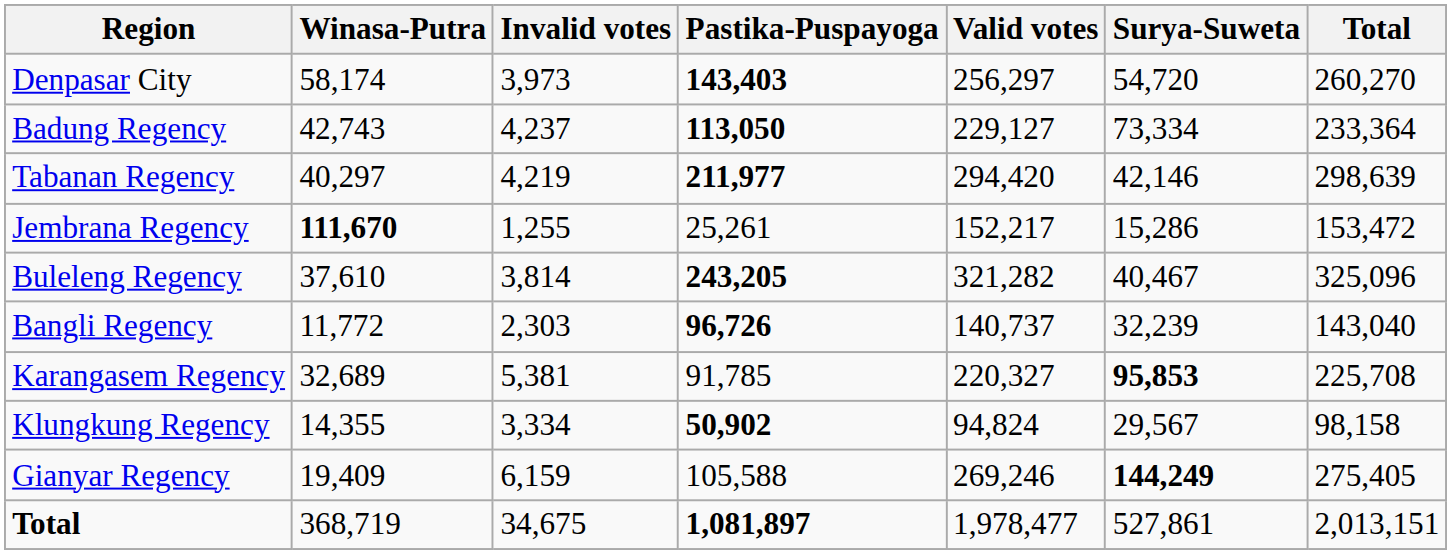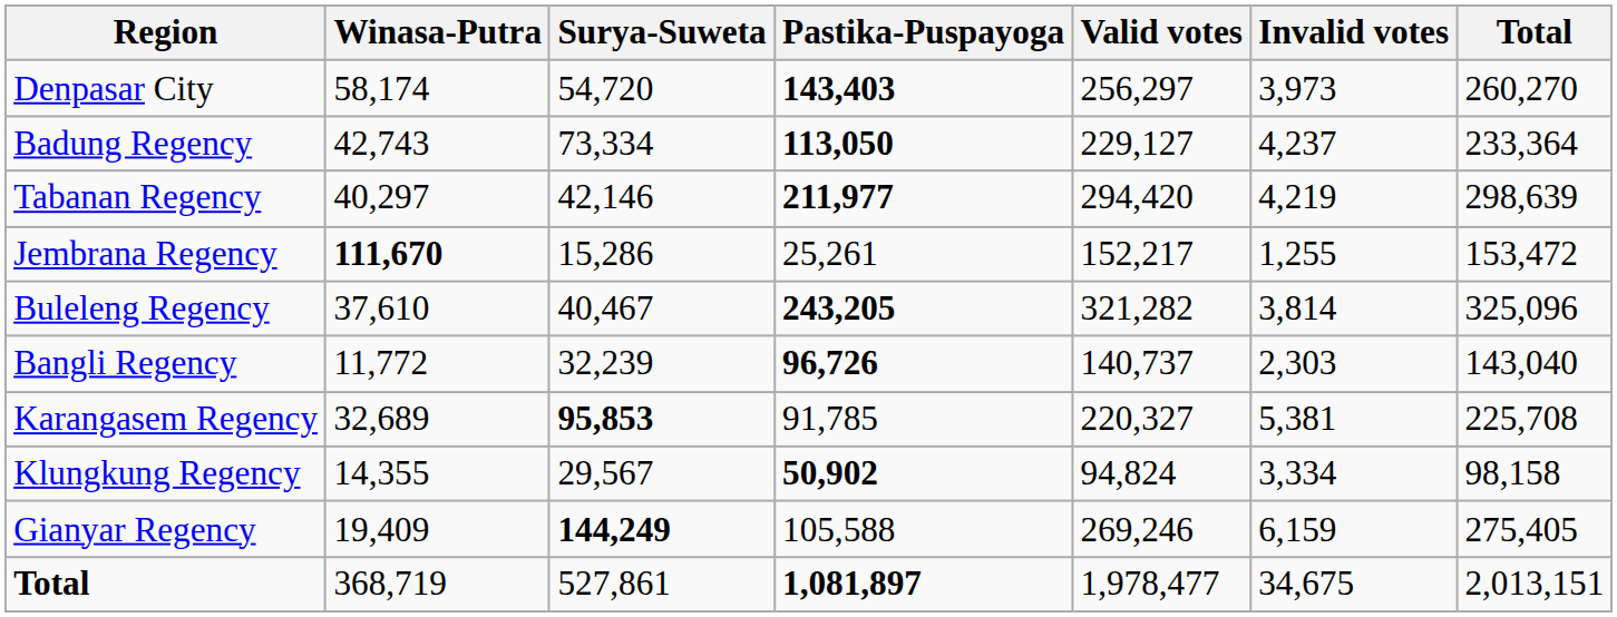 <table class="wikitable sortable">
 <tr>
 <th>Region</th>
 <th>Winasa-Putra</th>
-<th>Invalid votes</th>
+<th>Surya-Suweta</th>
 <th>Pastika-Puspayoga</th>
 <th>Valid votes</th>
-<th>Surya-Suweta</th>
+<th>Invalid votes</th>
 <th>Total</th>
 </tr>
 <tr>
 <td><a href='#'>Denpasar</a> City</td>
 <td>58,174</td>
-<td>3,973</td>
+<td>54,720</td>
 <td><strong>143,403</strong></td>
 <td>256,297</td>
-<td>54,720</td>
+<td>3,973</td>
 <td>260,270</td>
 </tr>
 <tr>
 <td><a href='#'>Badung Regency</a></td>
 <td>42,743</td>
-<td>4,237</td>
+<td>73,334</td>
 <td><strong>113,050</strong></td>
 <td>229,127</td>
-<td>73,334</td>
+<td>4,237</td>
 <td>233,364</td>
 </tr>
 <tr>
 <td><a href='#'>Tabanan Regency</a></td>
 <td>40,297</td>
-<td>4,219</td>
+<td>42,146</td>
 <td><strong>211,977</strong></td>
 <td>294,420</td>
-<td>42,146</td>
+<td>4,219</td>
 <td>298,639</td>
 </tr>
 <tr>
 <td><a href='#'>Jembrana Regency</a></td>
 <td><strong>111,670</strong></td>
-<td>1,255</td>
+<td>15,286</td>
 <td>25,261</td>
 <td>152,217</td>
-<td>15,286</td>
+<td>1,255</td>
 <td>153,472</td>
 </tr>
 <tr>
 <td><a href='#'>Buleleng Regency</a></td>
 <td>37,610</td>
-<td>3,814</td>
+<td>40,467</td>
 <td><strong>243,205</strong></td>
 <td>321,282</td>
-<td>40,467</td>
+<td>3,814</td>
 <td>325,096</td>
 </tr>
 <tr>
 <td><a href='#'>Bangli Regency</a></td>
 <td>11,772</td>
-<td>2,303</td>
+<td>32,239</td>
 <td><strong>96,726</strong></td>
 <td>140,737</td>
-<td>32,239</td>
+<td>2,303</td>
 <td>143,040</td>
 </tr>
 <tr>
 <td><a href='#'>Karangasem Regency</a></td>
 <td>32,689</td>
-<td>5,381</td>
+<td><strong>95,853</strong></td>
 <td>91,785</td>
 <td>220,327</td>
-<td><strong>95,853</strong></td>
+<td>5,381</td>
 <td>225,708</td>
 </tr>
 <tr>
 <td><a href='#'>Klungkung Regency</a></td>
 <td>14,355</td>
-<td>3,334</td>
+<td>29,567</td>
 <td><strong>50,902</strong></td>
 <td>94,824</td>
-<td>29,567</td>
+<td>3,334</td>
 <td>98,158</td>
 </tr>
 <tr>
 <td><a href='#'>Gianyar Regency</a></td>
 <td>19,409</td>
-<td>6,159</td>
+<td><strong>144,249</strong></td>
 <td>105,588</td>
 <td>269,246</td>
-<td><strong>144,249</strong></td>
+<td>6,159</td>
 <td>275,405</td>
 </tr>
 <tr>
 <td><strong>Total</strong></td>
 <td>368,719</td>
-<td>34,675</td>
+<td>527,861</td>
 <td><strong>1,081,897</strong></td>
 <td>1,978,477</td>
-<td>527,861</td>
+<td>34,675</td>
 <td>2,013,151</td>
 </tr>
 </table>
